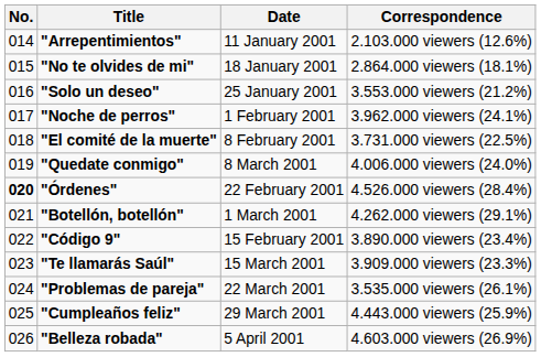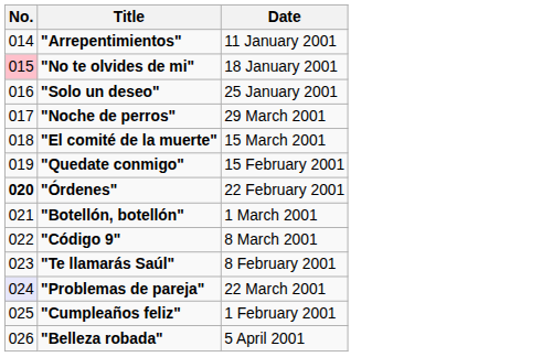 <table class="sortable wikitable" style="font-size:97%">
 <tr>
 <th>No.</th>
 <th>Title</th>
 <th>Date</th>
-<th>Correspondence</th>
 </tr>
 <tr>
 <td>014</td>
 <td><strong>"Arrepentimientos"</strong></td>
 <td>11 January 2001</td>
-<td>2.103.000 viewers (12.6%)</td>
 </tr>
 <tr>
-<td>015</td>
+<td style="background: pink;">015</td>
 <td><strong>"No te olvides de mi"</strong></td>
 <td>18 January 2001</td>
-<td>2.864.000 viewers (18.1%)</td>
 </tr>
 <tr>
 <td>016</td>
 <td><strong>"Solo un deseo"</strong></td>
 <td>25 January 2001</td>
-<td>3.553.000 viewers (21.2%)</td>
 </tr>
 <tr>
 <td>017</td>
 <td><strong>"Noche de perros"</strong></td>
-<td>1 February 2001</td>
-<td>3.962.000 viewers (24.1%)</td>
+<td>29 March 2001</td>
 </tr>
 <tr>
 <td>018</td>
 <td><strong>"El comité de la muerte"</strong></td>
-<td>8 February 2001</td>
-<td>3.731.000 viewers (22.5%)</td>
+<td>15 March 2001</td>
 </tr>
 <tr>
 <td>019</td>
 <td><strong>"Quedate conmigo"</strong></td>
-<td>8 March 2001</td>
-<td>4.006.000 viewers (24.0%)</td>
+<td>15 February 2001</td>
 </tr>
 <tr>
 <td><strong>020</strong></td>
 <td><strong>"Órdenes"</strong></td>
 <td>22 February 2001</td>
-<td>4.526.000 viewers (28.4%)</td>
 </tr>
 <tr>
 <td>021</td>
 <td><strong>"Botellón, botellón"</strong></td>
 <td>1 March 2001</td>
-<td>4.262.000 viewers (29.1%)</td>
 </tr>
 <tr>
 <td>022</td>
 <td><strong>"Código 9"</strong></td>
-<td>15 February 2001</td>
-<td>3.890.000 viewers (23.4%)</td>
+<td>8 March 2001</td>
 </tr>
 <tr>
 <td>023</td>
 <td><strong>"Te llamarás Saúl"</strong></td>
-<td>15 March 2001</td>
-<td>3.909.000 viewers (23.3%)</td>
+<td>8 February 2001</td>
 </tr>
 <tr>
-<td>024</td>
+<td style="background: lavender;">024</td>
 <td><strong>"Problemas de pareja"</strong></td>
 <td>22 March 2001</td>
-<td>3.535.000 viewers (26.1%)</td>
 </tr>
 <tr>
 <td>025</td>
 <td><strong>"Cumpleaños feliz"</strong></td>
-<td>29 March 2001</td>
-<td>4.443.000 viewers (25.9%)</td>
+<td>1 February 2001</td>
 </tr>
 <tr>
 <td>026</td>
 <td><strong>"Belleza robada"</strong></td>
 <td>5 April 2001</td>
-<td>4.603.000 viewers (26.9%)</td>
 </tr>
 </table>
